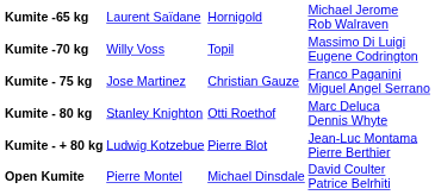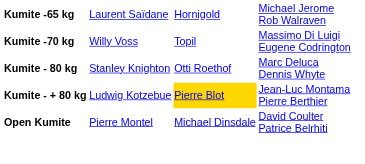 <table>
 <tr>
 <td><strong>Kumite -65 kg</strong></td>
 <td> <a href='#'>Laurent Saïdane</a></td>
 <td> <a href='#'>Hornigold</a></td>
 <td> <a href='#'>Michael Jerome</a> <br>  <a href='#'>Rob Walraven</a></td>
 </tr>
 <tr>
 <td><strong>Kumite -70 kg</strong></td>
 <td> <a href='#'>Willy Voss</a></td>
 <td> <a href='#'>Topil</a></td>
 <td> <a href='#'>Massimo Di Luigi</a> <br>  <a href='#'>Eugene Codrington</a></td>
 </tr>
 <tr>
-<td><strong>Kumite - 75 kg</strong></td>
-<td> <a href='#'>Jose Martinez</a></td>
-<td> <a href='#'>Christian Gauze</a></td>
-<td> <a href='#'>Franco Paganini</a> <br>  <a href='#'>Miguel Angel Serrano</a></td>
-</tr>
-<tr>
 <td><strong>Kumite - 80 kg</strong></td>
 <td> <a href='#'>Stanley Knighton</a></td>
 <td> <a href='#'>Otti Roethof</a></td>
 <td> <a href='#'>Marc Deluca</a> <br>  <a href='#'>Dennis Whyte</a></td>
 </tr>
 <tr>
 <td><strong>Kumite -  + 80 kg</strong></td>
 <td> <a href='#'>Ludwig Kotzebue</a></td>
-<td> <a href='#'>Pierre Blot</a></td>
+<td style="background: gold;"> <a href='#'>Pierre Blot</a></td>
 <td> <a href='#'>Jean-Luc Montama</a> <br>  <a href='#'>Pierre Berthier</a></td>
 </tr>
 <tr>
 <td><strong>Open Kumite</strong></td>
 <td> <a href='#'>Pierre Montel</a></td>
 <td> <a href='#'>Michael Dinsdale</a></td>
 <td> <a href='#'>David Coulter</a> <br>  <a href='#'>Patrice Belrhiti</a></td>
 </tr>
 <tr>
 </tr>
 </table>
